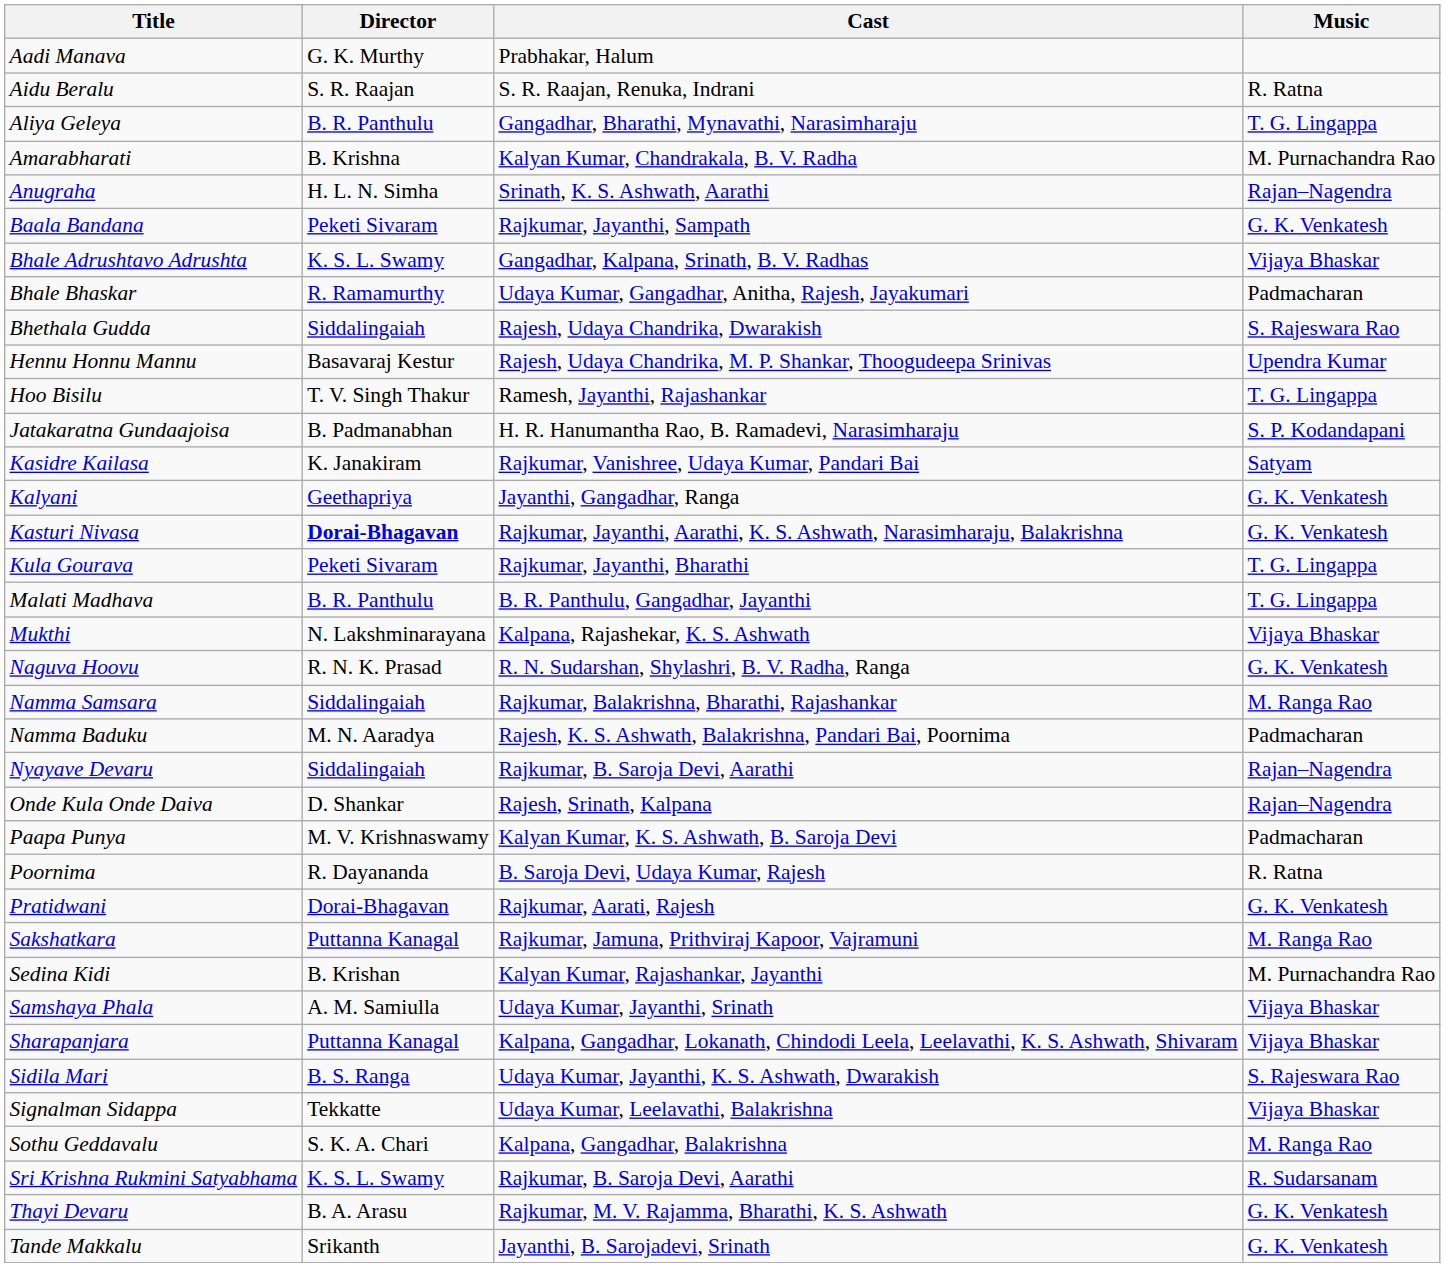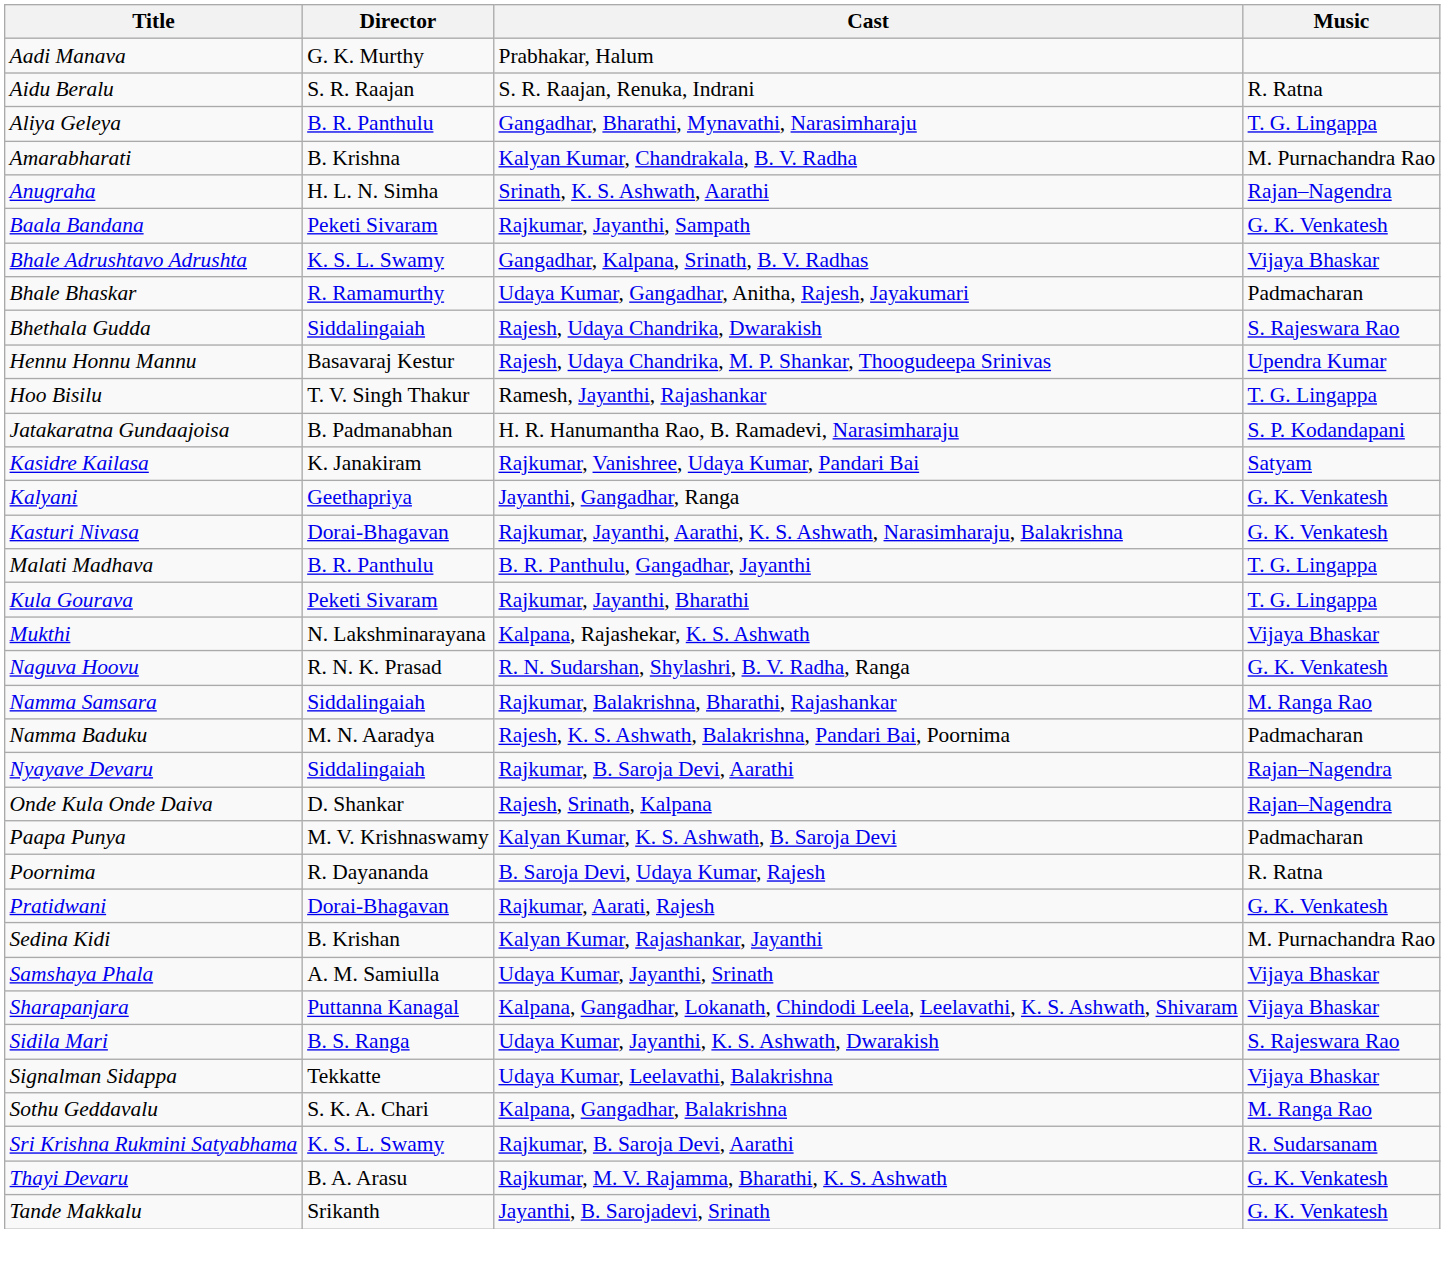 <table class="wikitable sortable">
 <tr>
 <th>Title</th>
 <th>Director</th>
 <th>Cast</th>
 <th>Music</th>
 </tr>
 <tr>
 <td><em>Aadi Manava</em></td>
 <td>G. K. Murthy</td>
 <td>Prabhakar, Halum</td>
 <td></td>
 </tr>
 <tr>
 <td><em>Aidu Beralu</em></td>
 <td>S. R. Raajan</td>
 <td>S. R. Raajan, Renuka, Indrani</td>
 <td>R. Ratna</td>
 </tr>
 <tr>
 <td><em>Aliya Geleya</em></td>
 <td><a href='#'>B. R. Panthulu</a></td>
 <td><a href='#'>Gangadhar</a>, <a href='#'>Bharathi</a>, <a href='#'>Mynavathi</a>, <a href='#'>Narasimharaju</a></td>
 <td><a href='#'>T. G. Lingappa</a></td>
 </tr>
 <tr>
 <td><em>Amarabharati</em></td>
 <td>B. Krishna</td>
 <td><a href='#'>Kalyan Kumar</a>, <a href='#'>Chandrakala</a>, <a href='#'>B. V. Radha</a></td>
 <td>M. Purnachandra Rao</td>
 </tr>
 <tr>
 <td><em><a href='#'>Anugraha</a></em></td>
 <td>H. L. N. Simha</td>
 <td><a href='#'>Srinath</a>, <a href='#'>K. S. Ashwath</a>, <a href='#'>Aarathi</a></td>
 <td><a href='#'>Rajan–Nagendra</a></td>
 </tr>
 <tr>
 <td><em><a href='#'>Baala Bandana</a></em></td>
 <td><a href='#'>Peketi Sivaram</a></td>
 <td><a href='#'>Rajkumar</a>, <a href='#'>Jayanthi</a>, <a href='#'>Sampath</a></td>
 <td><a href='#'>G. K. Venkatesh</a></td>
 </tr>
 <tr>
 <td><em><a href='#'>Bhale Adrushtavo Adrushta</a></em></td>
 <td><a href='#'>K. S. L. Swamy</a></td>
 <td><a href='#'>Gangadhar</a>, <a href='#'>Kalpana</a>, <a href='#'>Srinath</a>, <a href='#'>B. V. Radhas</a></td>
 <td><a href='#'>Vijaya Bhaskar</a></td>
 </tr>
 <tr>
 <td><em>Bhale Bhaskar</em></td>
 <td><a href='#'>R. Ramamurthy</a></td>
 <td><a href='#'>Udaya Kumar</a>, <a href='#'>Gangadhar</a>, Anitha, <a href='#'>Rajesh</a>, <a href='#'>Jayakumari</a></td>
 <td>Padmacharan</td>
 </tr>
 <tr>
 <td><em>Bhethala Gudda</em></td>
 <td><a href='#'>Siddalingaiah</a></td>
 <td><a href='#'>Rajesh</a>, <a href='#'>Udaya Chandrika</a>, <a href='#'>Dwarakish</a></td>
 <td><a href='#'>S. Rajeswara Rao</a></td>
 </tr>
 <tr>
 <td><em>Hennu Honnu Mannu</em></td>
 <td>Basavaraj Kestur</td>
 <td><a href='#'>Rajesh</a>, <a href='#'>Udaya Chandrika</a>, <a href='#'>M. P. Shankar</a>, <a href='#'>Thoogudeepa Srinivas</a></td>
 <td><a href='#'>Upendra Kumar</a></td>
 </tr>
 <tr>
 <td><em>Hoo Bisilu</em></td>
 <td>T. V. Singh Thakur</td>
 <td>Ramesh, <a href='#'>Jayanthi</a>, <a href='#'>Rajashankar</a></td>
 <td><a href='#'>T. G. Lingappa</a></td>
 </tr>
 <tr>
 <td><em>Jatakaratna Gundaajoisa</em></td>
 <td>B. Padmanabhan</td>
 <td>H. R. Hanumantha Rao, B. Ramadevi, <a href='#'>Narasimharaju</a></td>
 <td><a href='#'>S. P. Kodandapani</a></td>
 </tr>
 <tr>
 <td><em><a href='#'>Kasidre Kailasa</a></em></td>
 <td>K. Janakiram</td>
 <td><a href='#'>Rajkumar</a>, <a href='#'>Vanishree</a>, <a href='#'>Udaya Kumar</a>, <a href='#'>Pandari Bai</a></td>
 <td><a href='#'>Satyam</a></td>
 </tr>
 <tr>
 <td><em><a href='#'>Kalyani</a></em></td>
 <td><a href='#'>Geethapriya</a></td>
 <td><a href='#'>Jayanthi</a>, <a href='#'>Gangadhar</a>, Ranga</td>
 <td><a href='#'>G. K. Venkatesh</a></td>
 </tr>
 <tr>
 <td><em><a href='#'>Kasturi Nivasa</a></em></td>
-<td><strong><a href='#'>Dorai-Bhagavan</a></strong></td>
+<td><a href='#'>Dorai-Bhagavan</a></td>
 <td><a href='#'>Rajkumar</a>, <a href='#'>Jayanthi</a>, <a href='#'>Aarathi</a>, <a href='#'>K. S. Ashwath</a>, <a href='#'>Narasimharaju</a>, <a href='#'>Balakrishna</a></td>
 <td><a href='#'>G. K. Venkatesh</a></td>
+</tr>
+<tr>
+<td><em>Malati Madhava</em></td>
+<td><a href='#'>B. R. Panthulu</a></td>
+<td><a href='#'>B. R. Panthulu</a>, <a href='#'>Gangadhar</a>, <a href='#'>Jayanthi</a></td>
+<td><a href='#'>T. G. Lingappa</a></td>
 </tr>
 <tr>
 <td><em><a href='#'>Kula Gourava</a></em></td>
 <td><a href='#'>Peketi Sivaram</a></td>
 <td><a href='#'>Rajkumar</a>, <a href='#'>Jayanthi</a>, <a href='#'>Bharathi</a></td>
-<td><a href='#'>T. G. Lingappa</a></td>
-</tr>
-<tr>
-<td><em>Malati Madhava</em></td>
-<td><a href='#'>B. R. Panthulu</a></td>
-<td><a href='#'>B. R. Panthulu</a>, <a href='#'>Gangadhar</a>, <a href='#'>Jayanthi</a></td>
 <td><a href='#'>T. G. Lingappa</a></td>
 </tr>
 <tr>
 <td><em><a href='#'>Mukthi</a></em></td>
 <td>N. Lakshminarayana</td>
 <td><a href='#'>Kalpana</a>, Rajashekar, <a href='#'>K. S. Ashwath</a></td>
 <td><a href='#'>Vijaya Bhaskar</a></td>
 </tr>
 <tr>
 <td><em><a href='#'>Naguva Hoovu</a></em></td>
 <td>R. N. K. Prasad</td>
 <td><a href='#'>R. N. Sudarshan</a>, <a href='#'>Shylashri</a>, <a href='#'>B. V. Radha</a>, Ranga</td>
 <td><a href='#'>G. K. Venkatesh</a></td>
 </tr>
 <tr>
 <td><em><a href='#'>Namma Samsara</a></em></td>
 <td><a href='#'>Siddalingaiah</a></td>
 <td><a href='#'>Rajkumar</a>, <a href='#'>Balakrishna</a>, <a href='#'>Bharathi</a>, <a href='#'>Rajashankar</a></td>
 <td><a href='#'>M. Ranga Rao</a></td>
 </tr>
 <tr>
 <td><em>Namma Baduku</em></td>
 <td>M. N. Aaradya</td>
 <td><a href='#'>Rajesh</a>, <a href='#'>K. S. Ashwath</a>, <a href='#'>Balakrishna</a>, <a href='#'>Pandari Bai</a>, Poornima</td>
 <td>Padmacharan</td>
 </tr>
 <tr>
 <td><em><a href='#'>Nyayave Devaru</a></em></td>
 <td><a href='#'>Siddalingaiah</a></td>
 <td><a href='#'>Rajkumar</a>, <a href='#'>B. Saroja Devi</a>, <a href='#'>Aarathi</a></td>
 <td><a href='#'>Rajan–Nagendra</a></td>
 </tr>
 <tr>
 <td><em>Onde Kula Onde Daiva</em></td>
 <td>D. Shankar</td>
 <td><a href='#'>Rajesh</a>, <a href='#'>Srinath</a>, <a href='#'>Kalpana</a></td>
 <td><a href='#'>Rajan–Nagendra</a></td>
 </tr>
 <tr>
 <td><em>Paapa Punya</em></td>
 <td>M. V. Krishnaswamy</td>
 <td><a href='#'>Kalyan Kumar</a>, <a href='#'>K. S. Ashwath</a>, <a href='#'>B. Saroja Devi</a></td>
 <td>Padmacharan</td>
 </tr>
 <tr>
 <td><em>Poornima</em></td>
 <td>R. Dayananda</td>
 <td><a href='#'>B. Saroja Devi</a>, <a href='#'>Udaya Kumar</a>, <a href='#'>Rajesh</a></td>
 <td>R. Ratna</td>
 </tr>
 <tr>
 <td><em><a href='#'>Pratidwani</a></em></td>
 <td><a href='#'>Dorai-Bhagavan</a></td>
 <td><a href='#'>Rajkumar</a>, <a href='#'>Aarati</a>, <a href='#'>Rajesh</a></td>
 <td><a href='#'>G. K. Venkatesh</a></td>
-</tr>
-<tr>
-<td><em><a href='#'>Sakshatkara</a></em></td>
-<td><a href='#'>Puttanna Kanagal</a></td>
-<td><a href='#'>Rajkumar</a>, <a href='#'>Jamuna</a>, <a href='#'>Prithviraj Kapoor</a>, <a href='#'>Vajramuni</a></td>
-<td><a href='#'>M. Ranga Rao</a></td>
 </tr>
 <tr>
 <td><em>Sedina Kidi</em></td>
 <td>B. Krishan</td>
 <td><a href='#'>Kalyan Kumar</a>, <a href='#'>Rajashankar</a>, <a href='#'>Jayanthi</a></td>
 <td>M. Purnachandra Rao</td>
 </tr>
 <tr>
 <td><em><a href='#'>Samshaya Phala</a></em></td>
 <td>A. M. Samiulla</td>
 <td><a href='#'>Udaya Kumar</a>, <a href='#'>Jayanthi</a>, <a href='#'>Srinath</a></td>
 <td><a href='#'>Vijaya Bhaskar</a></td>
 </tr>
 <tr>
 <td><em><a href='#'>Sharapanjara</a></em></td>
 <td><a href='#'>Puttanna Kanagal</a></td>
 <td><a href='#'>Kalpana</a>, <a href='#'>Gangadhar</a>, <a href='#'>Lokanath</a>, <a href='#'>Chindodi Leela</a>, <a href='#'>Leelavathi</a>, <a href='#'>K. S. Ashwath</a>, <a href='#'>Shivaram</a></td>
 <td><a href='#'>Vijaya Bhaskar</a></td>
 </tr>
 <tr>
 <td><em><a href='#'>Sidila Mari</a></em></td>
 <td><a href='#'>B. S. Ranga</a></td>
 <td><a href='#'>Udaya Kumar</a>, <a href='#'>Jayanthi</a>, <a href='#'>K. S. Ashwath</a>, <a href='#'>Dwarakish</a></td>
 <td><a href='#'>S. Rajeswara Rao</a></td>
 </tr>
 <tr>
 <td><em>Signalman Sidappa</em></td>
 <td>Tekkatte</td>
 <td><a href='#'>Udaya Kumar</a>, <a href='#'>Leelavathi</a>, <a href='#'>Balakrishna</a></td>
 <td><a href='#'>Vijaya Bhaskar</a></td>
 </tr>
 <tr>
 <td><em>Sothu Geddavalu</em></td>
 <td>S. K. A. Chari</td>
 <td><a href='#'>Kalpana</a>, <a href='#'>Gangadhar</a>, <a href='#'>Balakrishna</a></td>
 <td><a href='#'>M. Ranga Rao</a></td>
 </tr>
 <tr>
 <td><em><a href='#'>Sri Krishna Rukmini Satyabhama</a></em></td>
 <td><a href='#'>K. S. L. Swamy</a></td>
 <td><a href='#'>Rajkumar</a>, <a href='#'>B. Saroja Devi</a>, <a href='#'>Aarathi</a></td>
 <td><a href='#'>R. Sudarsanam</a></td>
 </tr>
 <tr>
 <td><em><a href='#'>Thayi Devaru</a></em></td>
 <td>B. A. Arasu</td>
 <td><a href='#'>Rajkumar</a>, <a href='#'>M. V. Rajamma</a>, <a href='#'>Bharathi</a>, <a href='#'>K. S. Ashwath</a></td>
 <td><a href='#'>G. K. Venkatesh</a></td>
 </tr>
 <tr>
 <td><em>Tande Makkalu</em></td>
 <td>Srikanth</td>
 <td><a href='#'>Jayanthi</a>, <a href='#'>B. Sarojadevi</a>, <a href='#'>Srinath</a></td>
 <td><a href='#'>G. K. Venkatesh</a></td>
 </tr>
 <tr>
 </tr>
 </table>
